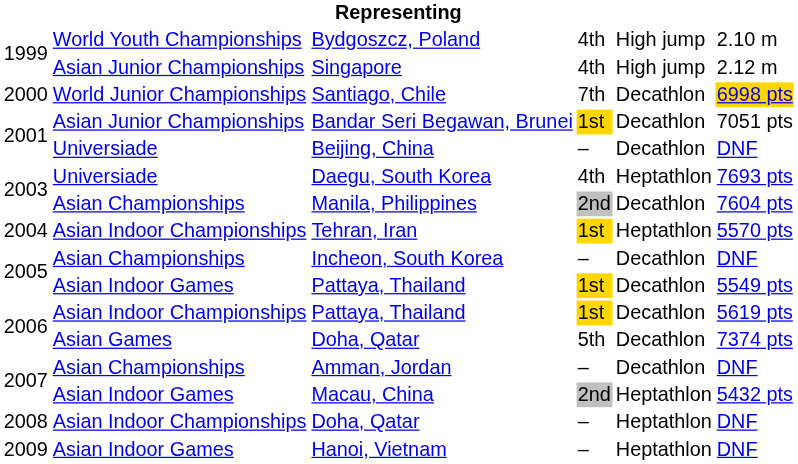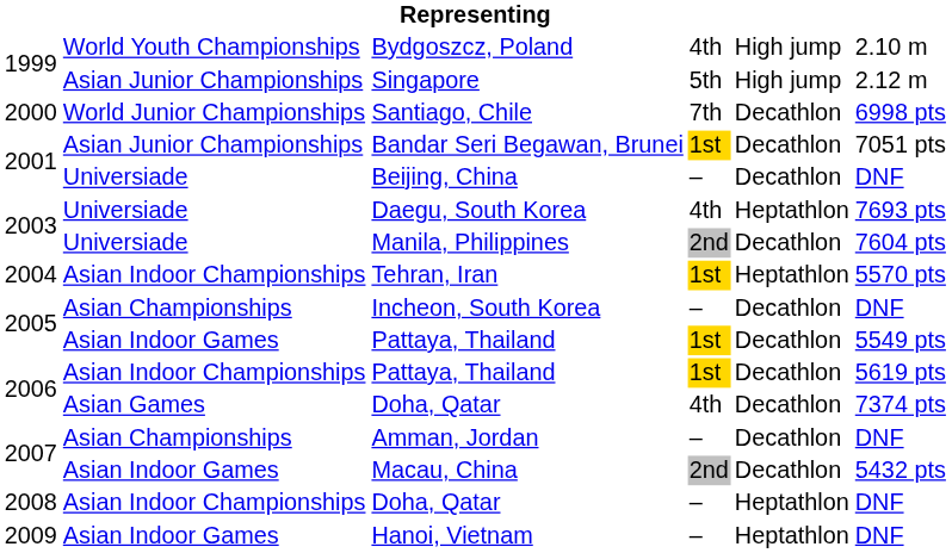 <table>
 <tr>
 <th colspan="6">Representing </th>
 </tr>
 <tr>
 <td rowspan=2>1999</td>
 <td><a href='#'>World Youth Championships</a></td>
 <td><a href='#'>Bydgoszcz, Poland</a></td>
 <td>4th</td>
 <td>High jump</td>
 <td>2.10 m</td>
 </tr>
 <tr>
 <td><a href='#'>Asian Junior Championships</a></td>
 <td><a href='#'>Singapore</a></td>
-<td>4th</td>
+<td>5th</td>
 <td>High jump</td>
 <td>2.12 m</td>
 </tr>
 <tr>
 <td>2000</td>
 <td><a href='#'>World Junior Championships</a></td>
 <td><a href='#'>Santiago, Chile</a></td>
 <td>7th</td>
 <td>Decathlon</td>
-<td style="background: gold;"><a href='#'>6998 pts</a></td>
+<td><a href='#'>6998 pts</a></td>
 </tr>
 <tr>
 <td rowspan=2>2001</td>
 <td><a href='#'>Asian Junior Championships</a></td>
 <td><a href='#'>Bandar Seri Begawan, Brunei</a></td>
 <td bgcolor=gold>1st</td>
 <td>Decathlon</td>
 <td>7051 pts</td>
 </tr>
 <tr>
 <td><a href='#'>Universiade</a></td>
 <td><a href='#'>Beijing, China</a></td>
 <td>–</td>
 <td>Decathlon</td>
 <td><a href='#'>DNF</a></td>
 </tr>
 <tr>
 <td rowspan=2>2003</td>
 <td><a href='#'>Universiade</a></td>
 <td><a href='#'>Daegu, South Korea</a></td>
 <td>4th</td>
 <td>Heptathlon</td>
 <td><a href='#'>7693 pts</a></td>
 </tr>
 <tr>
-<td><a href='#'>Asian Championships</a></td>
+<td><a href='#'>Universiade</a></td>
 <td><a href='#'>Manila, Philippines</a></td>
 <td bgcolor=silver>2nd</td>
 <td>Decathlon</td>
 <td><a href='#'>7604 pts</a></td>
 </tr>
 <tr>
 <td>2004</td>
 <td><a href='#'>Asian Indoor Championships</a></td>
 <td><a href='#'>Tehran, Iran</a></td>
 <td bgcolor=gold>1st</td>
 <td>Heptathlon</td>
 <td><a href='#'>5570 pts</a></td>
 </tr>
 <tr>
 <td rowspan=2>2005</td>
 <td><a href='#'>Asian Championships</a></td>
 <td><a href='#'>Incheon, South Korea</a></td>
 <td>–</td>
 <td>Decathlon</td>
 <td><a href='#'>DNF</a></td>
 </tr>
 <tr>
 <td><a href='#'>Asian Indoor Games</a></td>
 <td><a href='#'>Pattaya, Thailand</a></td>
 <td bgcolor=gold>1st</td>
 <td>Decathlon</td>
 <td><a href='#'>5549 pts</a></td>
 </tr>
 <tr>
 <td rowspan=2>2006</td>
 <td><a href='#'>Asian Indoor Championships</a></td>
 <td><a href='#'>Pattaya, Thailand</a></td>
 <td bgcolor=gold>1st</td>
 <td>Decathlon</td>
 <td><a href='#'>5619 pts</a></td>
 </tr>
 <tr>
 <td><a href='#'>Asian Games</a></td>
 <td><a href='#'>Doha, Qatar</a></td>
-<td>5th</td>
+<td>4th</td>
 <td>Decathlon</td>
 <td><a href='#'>7374 pts</a></td>
 </tr>
 <tr>
 <td rowspan=2>2007</td>
 <td><a href='#'>Asian Championships</a></td>
 <td><a href='#'>Amman, Jordan</a></td>
 <td>–</td>
 <td>Decathlon</td>
 <td><a href='#'>DNF</a></td>
 </tr>
 <tr>
 <td><a href='#'>Asian Indoor Games</a></td>
 <td><a href='#'>Macau, China</a></td>
 <td bgcolor=silver>2nd</td>
-<td>Heptathlon</td>
+<td>Decathlon</td>
 <td><a href='#'>5432 pts</a></td>
 </tr>
 <tr>
 <td>2008</td>
 <td><a href='#'>Asian Indoor Championships</a></td>
 <td><a href='#'>Doha, Qatar</a></td>
 <td>–</td>
 <td>Heptathlon</td>
 <td><a href='#'>DNF</a></td>
 </tr>
 <tr>
 <td>2009</td>
 <td><a href='#'>Asian Indoor Games</a></td>
 <td><a href='#'>Hanoi, Vietnam</a></td>
 <td>–</td>
 <td>Heptathlon</td>
 <td><a href='#'>DNF</a></td>
 </tr>
 </table>
